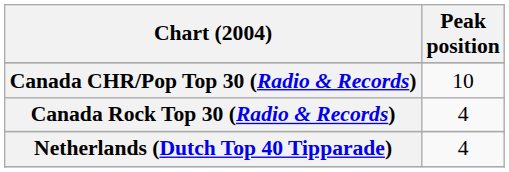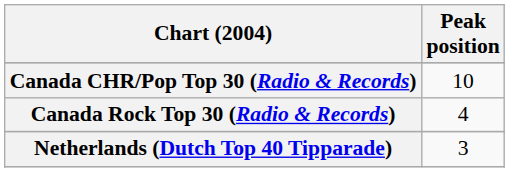 <table class="wikitable sortable plainrowheaders" style="text-align:center">
 <tr>
 <th>Chart (2004)</th>
 <th>Peak<br>position</th>
 </tr>
 <tr>
 </tr>
 <tr>
 <th scope="row">Canada CHR/Pop Top 30 (<em><a href='#'>Radio & Records</a></em>)</th>
 <td>10</td>
 </tr>
 <tr>
 <th scope="row">Canada Rock Top 30 (<em><a href='#'>Radio & Records</a></em>)</th>
 <td>4</td>
 </tr>
 <tr>
 </tr>
 <tr>
 <th scope="row">Netherlands (<a href='#'>Dutch Top 40 Tipparade</a>)</th>
-<td>4</td>
+<td>3</td>
 </tr>
 <tr>
 </tr>
 <tr>
 </tr>
 <tr>
 </tr>
 <tr>
 </tr>
 <tr>
 </tr>
 <tr>
 </tr>
 <tr>
 </tr>
 <tr>
 </tr>
 <tr>
 </tr>
 </table>
